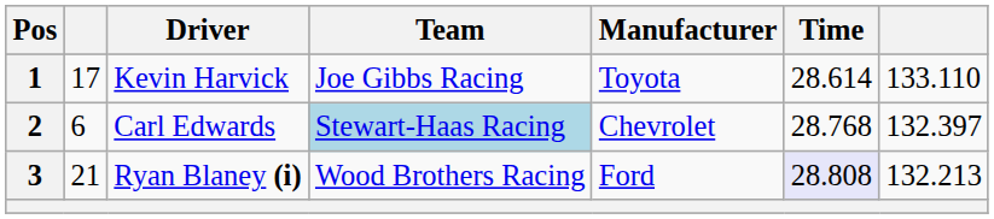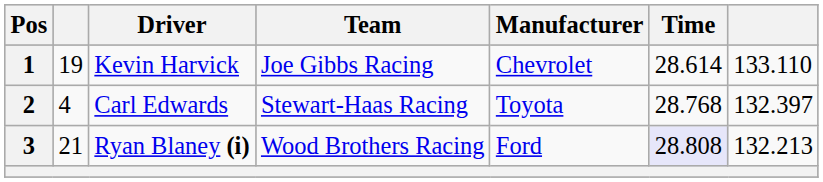 <table class="wikitable" style="font-size:95%">
 <tr>
 <th>Pos</th>
 <th></th>
 <th>Driver</th>
 <th>Team</th>
 <th>Manufacturer</th>
 <th>Time</th>
 <th></th>
 </tr>
 <tr>
 <th>1</th>
-<td>17</td>
+<td>19</td>
 <td><a href='#'>Kevin Harvick</a></td>
 <td><a href='#'>Joe Gibbs Racing</a></td>
-<td><a href='#'>Toyota</a></td>
+<td><a href='#'>Chevrolet</a></td>
 <td>28.614</td>
 <td>133.110</td>
 </tr>
 <tr>
 <th>2</th>
-<td>6</td>
+<td>4</td>
 <td><a href='#'>Carl Edwards</a></td>
-<td style="background: lightblue;"><a href='#'>Stewart-Haas Racing</a></td>
-<td><a href='#'>Chevrolet</a></td>
+<td><a href='#'>Stewart-Haas Racing</a></td>
+<td><a href='#'>Toyota</a></td>
 <td>28.768</td>
 <td>132.397</td>
 </tr>
 <tr>
 <th>3</th>
 <td>21</td>
 <td><a href='#'>Ryan Blaney</a> <strong>(i)</strong></td>
 <td><a href='#'>Wood Brothers Racing</a></td>
 <td><a href='#'>Ford</a></td>
 <td style="background: lavender;">28.808</td>
 <td>132.213</td>
 </tr>
 <tr>
 <th colspan="7"></th>
 </tr>
 </table>
